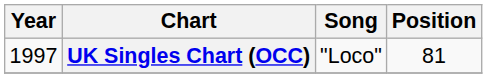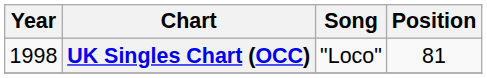 <table class="wikitable sortable plainrowheaders" style="text-align:center">
 <tr>
 <th>Year</th>
 <th>Chart</th>
 <th>Song</th>
 <th>Position</th>
 </tr>
 <tr>
-<td rowspan="1">1997</td>
+<td rowspan="1">1998</td>
 <th scope="row"><a href='#'>UK Singles Chart</a> (<a href='#'>OCC</a>)</th>
 <td rowspan="1">"Loco"</td>
 <td align="center">81</td>
 </tr>
 <tr>
 </tr>
 </table>
